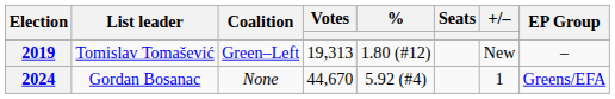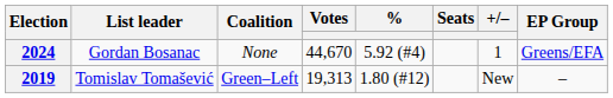 <table class="wikitable" style="text-align:center;">
 <tr>
 <th rowspan=2>Election</th>
 <th rowspan=2>List leader</th>
 <th rowspan=2>Coalition</th>
 <th>Votes</th>
 <th>%</th>
 <th>Seats</th>
 <th>+/–</th>
 <th rowspan=2>EP Group</th>
 </tr>
 <tr>
 <th colspan=2></th>
 <th colspan=2></th>
 </tr>
 <tr>
+<th><a href='#'>2024</a></th>
+<td><a href='#'>Gordan Bosanac</a></td>
+<td><em>None</em></td>
+<td>44,670</td>
+<td>5.92 (#4)</td>
+<td></td>
+<td> 1</td>
+<td><a href='#'>Greens/EFA</a></td>
+</tr>
+<tr>
 <th><a href='#'>2019</a></th>
 <td><a href='#'>Tomislav Tomašević</a></td>
 <td><a href='#'>Green–Left</a></td>
 <td>19,313</td>
 <td>1.80 (#12)</td>
 <td></td>
 <td>New</td>
 <td>–</td>
 </tr>
-<tr>
-<th><a href='#'>2024</a></th>
-<td><a href='#'>Gordan Bosanac</a></td>
-<td><em>None</em></td>
-<td>44,670</td>
-<td>5.92 (#4)</td>
-<td></td>
-<td> 1</td>
-<td><a href='#'>Greens/EFA</a></td>
-</tr>
 </table>
